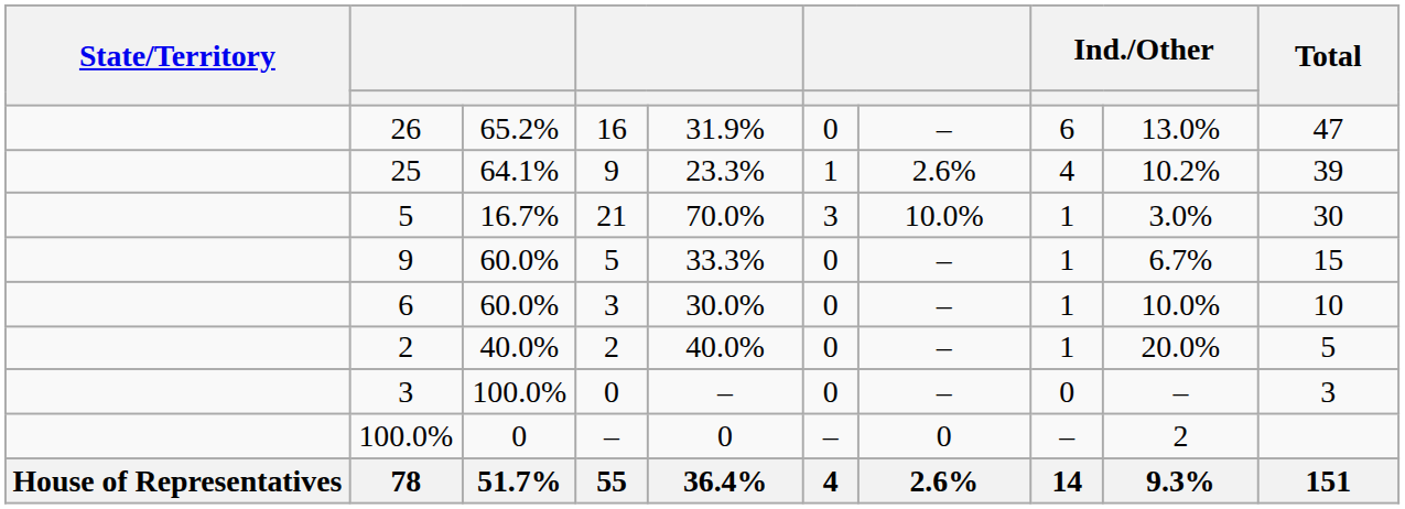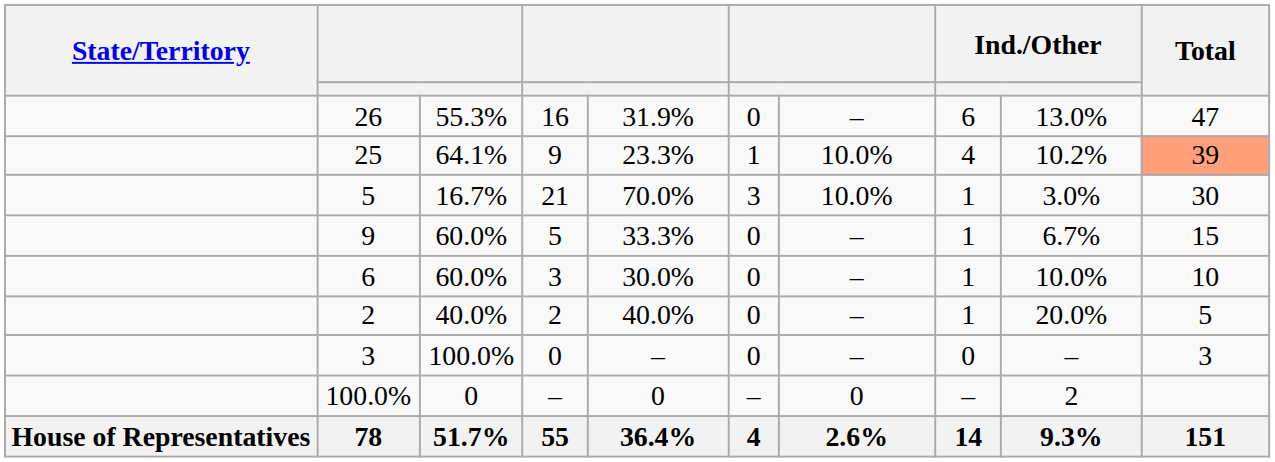 <table class="wikitable sortable" style="text-align:center;font-size:90%;line-height:14px">
 <tr style="height:40px;">
 <th class="wikitable sortable" rowspan="2"><a href='#'>State/Territory</a></th>
 <th class="wikitable sortable" colspan="2" style="width:100px;"></th>
 <th class="wikitable sortable" colspan="2" style="width:100px;"></th>
 <th class="wikitable sortable" colspan="2" style="width:100px;"></th>
 <th class="wikitable sortable" colspan="2" style="width:100px;">Ind./Other</th>
 <th class="wikitable sortable" style="width:60px;" rowspan="2">Total</th>
 </tr>
 <tr>
 <th class="wikitable sortable" colspan="2" ></th>
 <th class="wikitable sortable" colspan="2" ></th>
 <th class="wikitable sortable" colspan="2" ></th>
 <th class="wikitable sortable" colspan="2" ></th>
 </tr>
 <tr>
 <td align="left"></td>
 <td data-sort-value=26>26</td>
-<td data-sort-value=55.3>65.2%</td>
+<td data-sort-value=55.3>55.3%</td>
 <td data-sort-value=15>16</td>
 <td data-sort-value=31.9>31.9%</td>
 <td data-sort-value=0>0</td>
 <td data-sort-value=0>–</td>
 <td data-sort-value=6>6</td>
 <td data-sort-value=12.8>13.0%</td>
 <td data-sort-value=47>47</td>
 </tr>
 <tr>
 <td align="left"></td>
 <td data-sort-value=25>25</td>
 <td data-sort-value=61.5>64.1%</td>
 <td data-sort-value=9>9</td>
 <td data-sort-value=23.1>23.3%</td>
 <td data-sort-value=1>1</td>
-<td data-sort-value=2.6>2.6%</td>
+<td data-sort-value=10.0>10.0%</td>
 <td data-sort-value=4>4</td>
 <td data-sort-value=10.2>10.2%</td>
-<td data-sort-value=39>39</td>
+<td data-sort-value=39 style="background: lightsalmon;">39</td>
 </tr>
 <tr>
 <td align="left"></td>
 <td data-sort=value=5>5</td>
 <td data-sort-value=16.7>16.7%</td>
 <td data-sort-value=21>21</td>
 <td data-sort-value=70.0>70.0%</td>
 <td data-sort-value=3>3</td>
 <td data-sort-value=10.0>10.0%</td>
 <td data-sort-value=1>1</td>
 <td data-sort-value=3>3.0%</td>
 <td data-sort-value=30>30</td>
 </tr>
 <tr>
 <td align="left"></td>
 <td data-sort-value=9>9</td>
 <td data-sort-value=60.0>60.0%</td>
 <td data-sort-value=5>5</td>
 <td data-sort-value=33.3>33.3%</td>
 <td data-sort-value=0>0</td>
 <td data-sort-value=0>–</td>
 <td data-sort-value=1>1</td>
 <td data-sort-value=6.7>6.7%</td>
 <td data-sort-value=15>15</td>
 </tr>
 <tr>
 <td align="left"></td>
 <td data-sort-value=6>6</td>
 <td data-sort-value=60.0>60.0%</td>
 <td data-sort-value=3>3</td>
 <td data-sort-value=30.0>30.0%</td>
 <td data-sort-value=0>0</td>
 <td data-sort-value=0>–</td>
 <td data-sort-value=1>1</td>
 <td data-sort-value=10.0>10.0%</td>
 <td data-sort-value=10>10</td>
 </tr>
 <tr>
 <td align="left"></td>
 <td data-sort-value=2>2</td>
 <td data-sort-value=40.0>40.0%</td>
 <td data-sort-value=2>2</td>
 <td data-sort-value=40.0>40.0%</td>
 <td data-sort-value=0>0</td>
 <td data-sort-value=0>–</td>
 <td data-sort-value=1>1</td>
 <td data-sort-value=20.0>20.0%</td>
 <td data-sort-value=5>5</td>
 </tr>
 <tr>
 <td align="left"> </td>
 <td data-sort-value=3>3</td>
 <td data-sort-value=100.0>100.0%</td>
 <td data-sort-value=0>0</td>
 <td data-sort-value=0>–</td>
 <td data-sort-value=0>0</td>
 <td data-sort-value=0>–</td>
 <td data-sort-value=0>0</td>
 <td data-sort-value=0>–</td>
 <td data-sort-value=3>3</td>
 </tr>
 <tr>
 <td align="left"> </td>
 <td data-sort-value=100.0>100.0%</td>
 <td data-sort-value=0>0</td>
 <td data-sort-value=0>–</td>
 <td data-sort-value=0>0</td>
 <td data-sort-value=0>–</td>
 <td data-sort-value=0>0</td>
 <td data-sort-value=0>–</td>
 <td data-sort-value=2>2</td>
 </tr>
 <tr>
 <th>House of Representatives</th>
 <th>78</th>
 <th>51.7%</th>
 <th>55</th>
 <th>36.4%</th>
 <th>4</th>
 <th>2.6%</th>
 <th>14</th>
 <th>9.3%</th>
 <th>151</th>
 </tr>
 </table>
